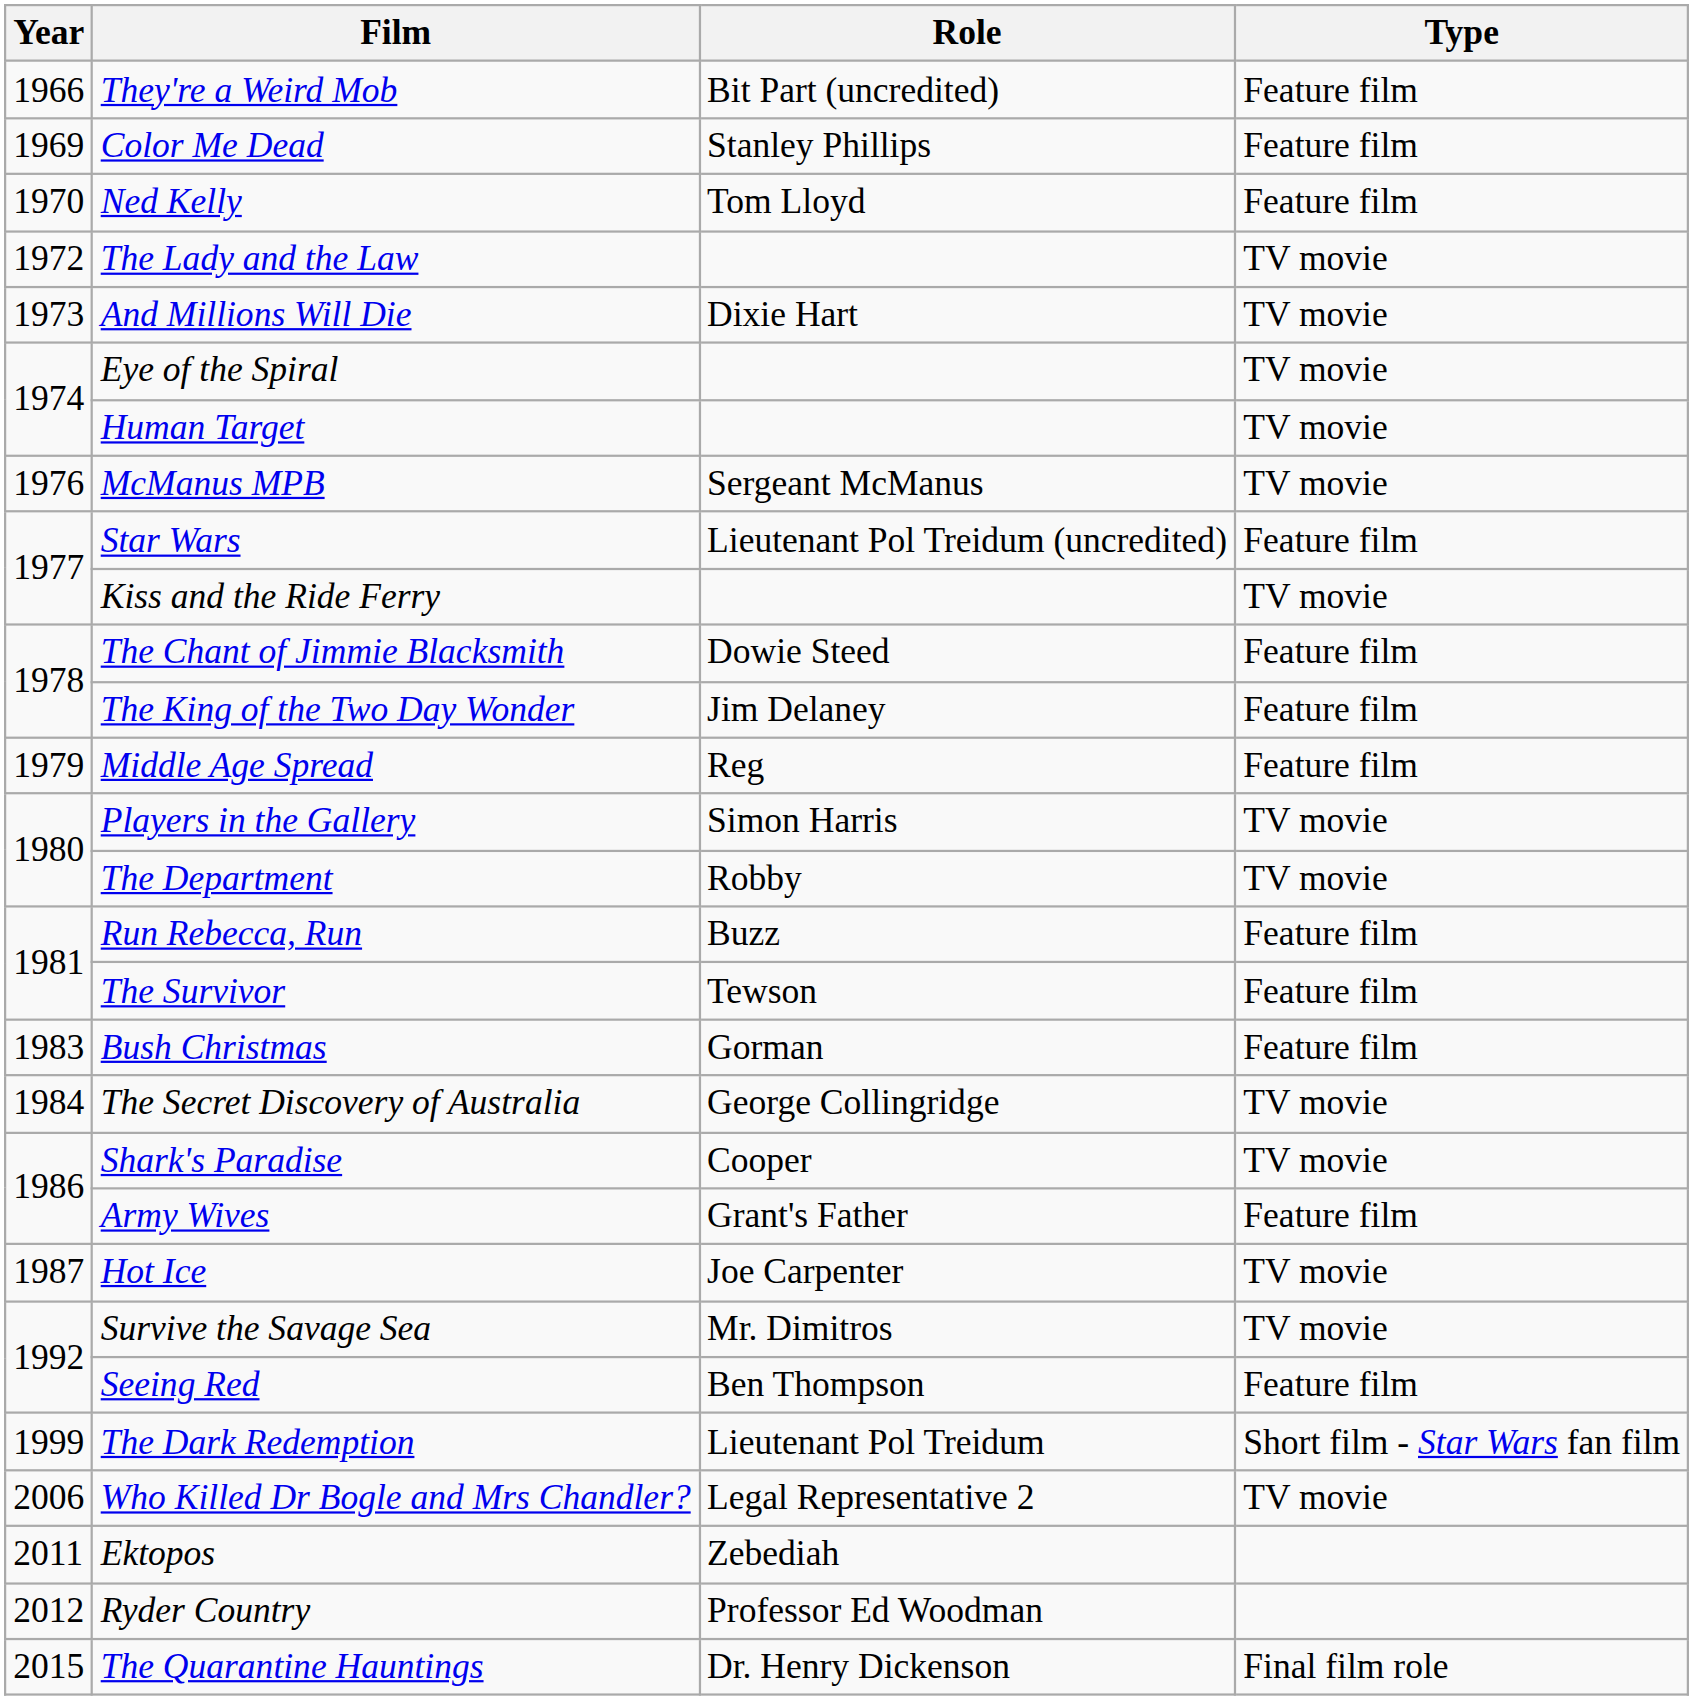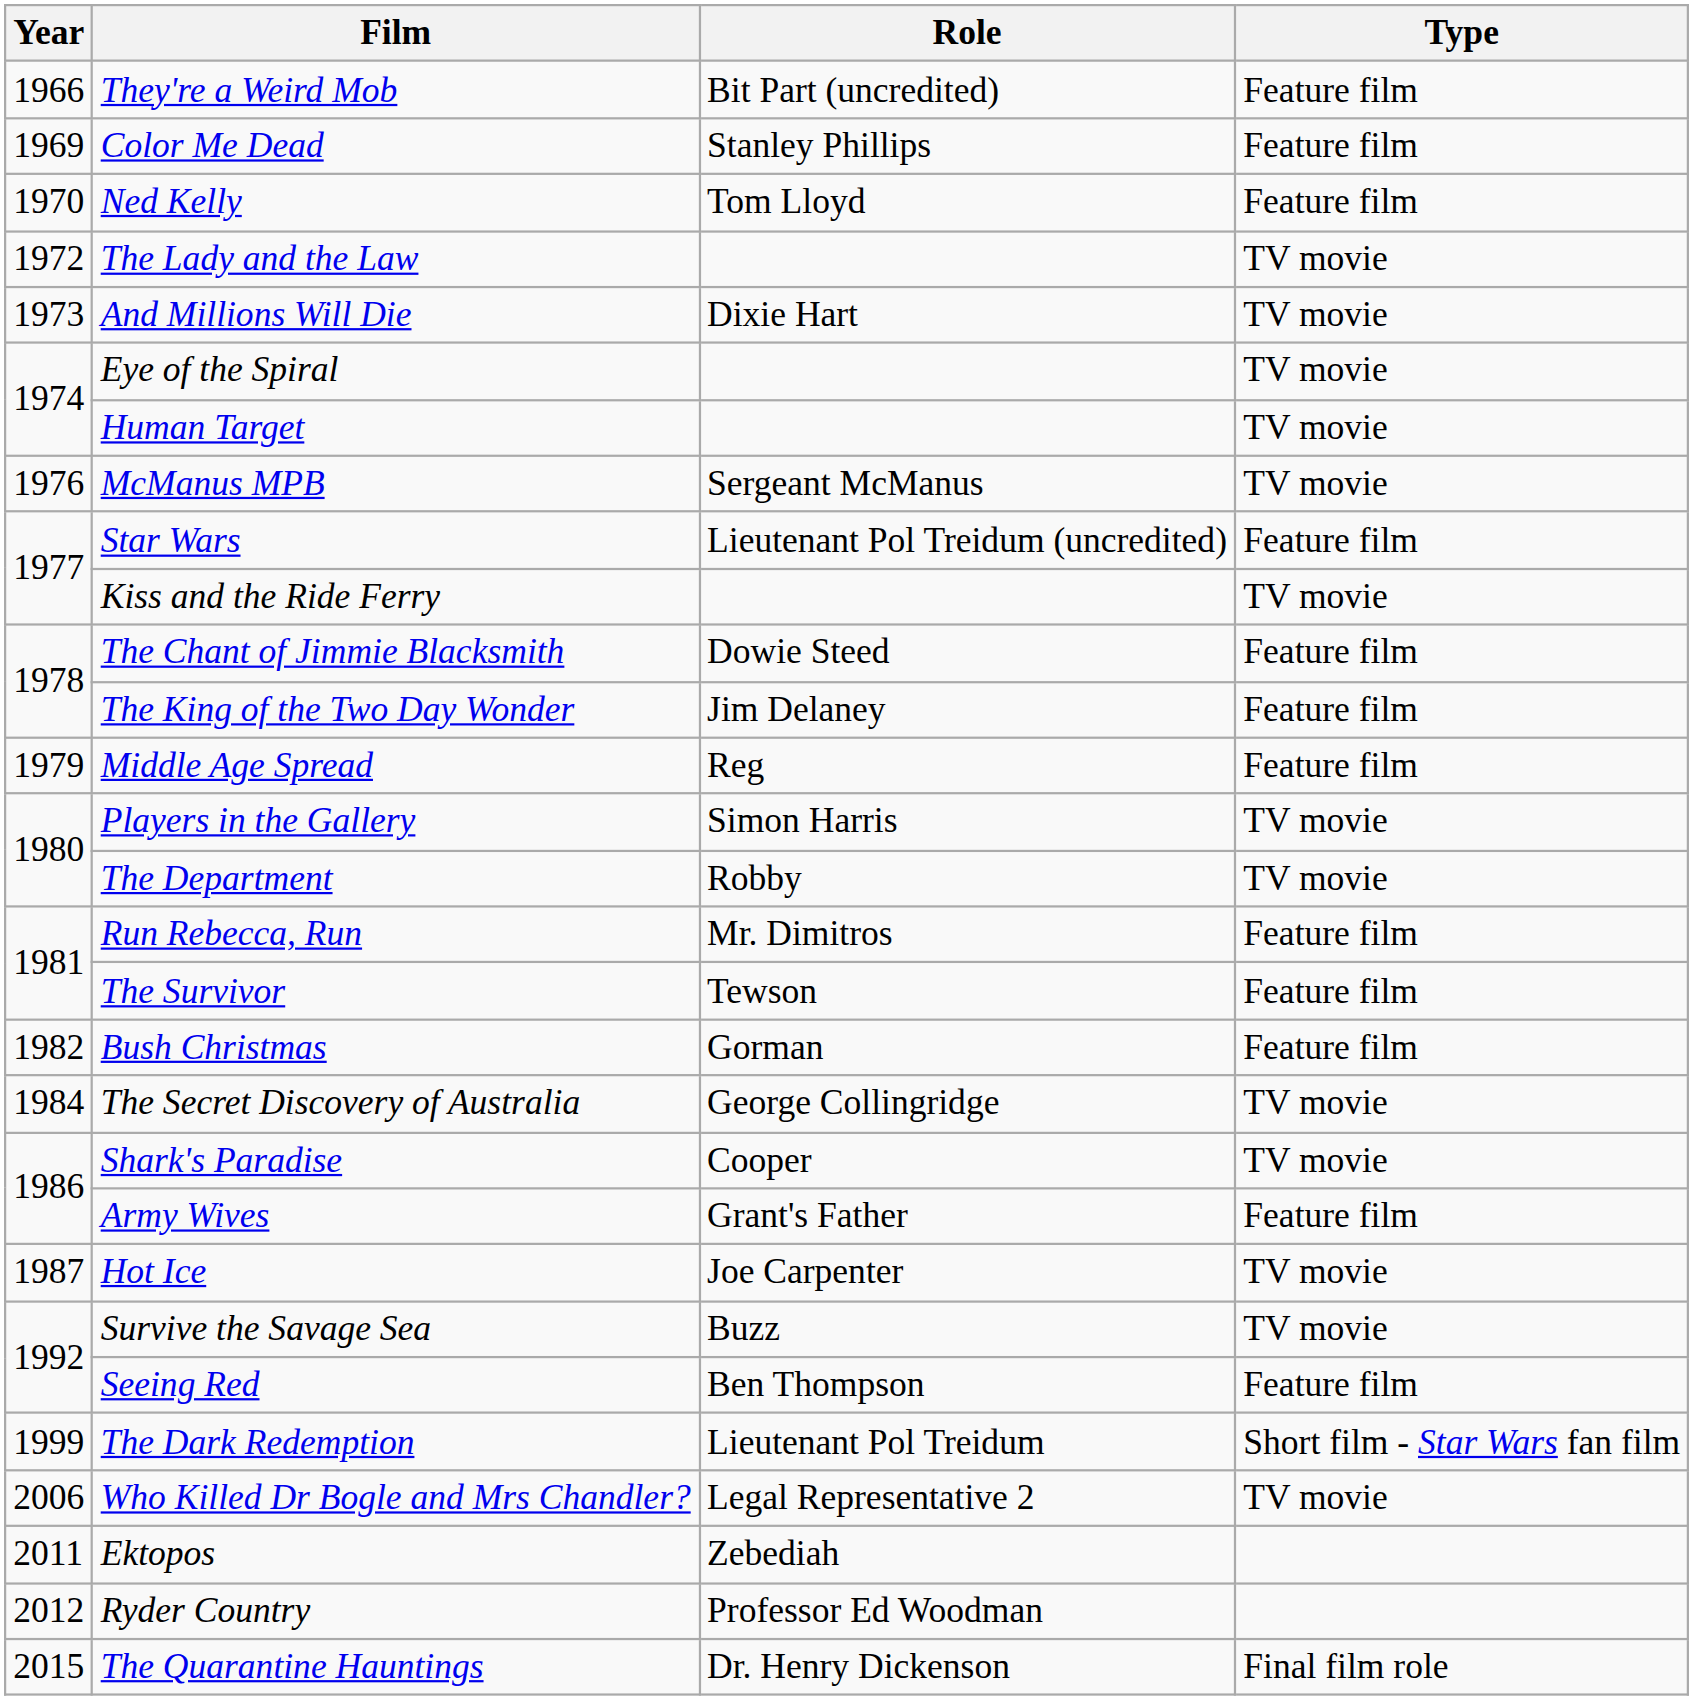 <table class="wikitable sortable">
 <tr>
 <th>Year</th>
 <th>Film</th>
 <th>Role</th>
 <th class="unsortable">Type</th>
 </tr>
 <tr>
 <td>1966</td>
 <td><em><a href='#'>They're a Weird Mob</a></em></td>
 <td>Bit Part (uncredited)</td>
 <td>Feature film</td>
 </tr>
 <tr>
 <td>1969</td>
 <td><em><a href='#'>Color Me Dead</a></em></td>
 <td>Stanley Phillips</td>
 <td>Feature film</td>
 </tr>
 <tr>
 <td>1970</td>
 <td><em><a href='#'>Ned Kelly</a></em></td>
 <td>Tom Lloyd</td>
 <td>Feature film</td>
 </tr>
 <tr>
 <td>1972</td>
 <td><em><a href='#'>The Lady and the Law</a></em></td>
 <td></td>
 <td>TV movie</td>
 </tr>
 <tr>
 <td>1973</td>
 <td><em><a href='#'>And Millions Will Die</a></em></td>
 <td>Dixie Hart</td>
 <td>TV movie</td>
 </tr>
 <tr>
 <td rowspan="2">1974</td>
 <td><em>Eye of the Spiral</em></td>
 <td></td>
 <td>TV movie</td>
 </tr>
 <tr>
 <td><em><a href='#'>Human Target</a></em></td>
 <td></td>
 <td>TV movie</td>
 </tr>
 <tr>
 <td>1976</td>
 <td><em><a href='#'>McManus MPB</a></em></td>
 <td>Sergeant McManus</td>
 <td>TV movie</td>
 </tr>
 <tr>
 <td rowspan="2">1977</td>
 <td><em><a href='#'>Star Wars</a></em></td>
 <td>Lieutenant Pol Treidum (uncredited)</td>
 <td>Feature film</td>
 </tr>
 <tr>
 <td><em>Kiss and the Ride Ferry</em></td>
 <td></td>
 <td>TV movie</td>
 </tr>
 <tr>
 <td rowspan="2">1978</td>
 <td><em><a href='#'>The Chant of Jimmie Blacksmith</a></em></td>
 <td>Dowie Steed</td>
 <td>Feature film</td>
 </tr>
 <tr>
 <td><em><a href='#'>The King of the Two Day Wonder</a></em></td>
 <td>Jim Delaney</td>
 <td>Feature film</td>
 </tr>
 <tr>
 <td>1979</td>
 <td><em><a href='#'>Middle Age Spread</a></em></td>
 <td>Reg</td>
 <td>Feature film</td>
 </tr>
 <tr>
 <td rowspan="2">1980</td>
 <td><em><a href='#'>Players in the Gallery</a></em></td>
 <td>Simon Harris</td>
 <td>TV movie</td>
 </tr>
 <tr>
 <td><em><a href='#'>The Department</a></em></td>
 <td>Robby</td>
 <td>TV movie</td>
 </tr>
 <tr>
 <td rowspan="2">1981</td>
 <td><em><a href='#'>Run Rebecca, Run</a></em></td>
-<td>Buzz</td>
+<td>Mr. Dimitros</td>
 <td>Feature film</td>
 </tr>
 <tr>
 <td><em><a href='#'>The Survivor</a></em></td>
 <td>Tewson</td>
 <td>Feature film</td>
 </tr>
 <tr>
-<td>1983</td>
+<td>1982</td>
 <td><em><a href='#'>Bush Christmas</a></em></td>
 <td>Gorman</td>
 <td>Feature film</td>
 </tr>
 <tr>
 <td>1984</td>
 <td><em>The Secret Discovery of Australia</em></td>
 <td>George Collingridge</td>
 <td>TV movie</td>
 </tr>
 <tr>
 <td rowspan="2">1986</td>
 <td><em><a href='#'>Shark's Paradise</a></em></td>
 <td>Cooper</td>
 <td>TV movie</td>
 </tr>
 <tr>
 <td><em><a href='#'>Army Wives</a></em></td>
 <td>Grant's Father</td>
 <td>Feature film</td>
 </tr>
 <tr>
 <td>1987</td>
 <td><em><a href='#'>Hot Ice</a></em></td>
 <td>Joe Carpenter</td>
 <td>TV movie</td>
 </tr>
 <tr>
 <td rowspan="2">1992</td>
 <td><em>Survive the Savage Sea</em></td>
-<td>Mr. Dimitros</td>
+<td>Buzz</td>
 <td>TV movie</td>
 </tr>
 <tr>
 <td><em><a href='#'>Seeing Red</a></em></td>
 <td>Ben Thompson</td>
 <td>Feature film</td>
 </tr>
 <tr>
 <td>1999</td>
 <td><em><a href='#'>The Dark Redemption</a></em></td>
 <td>Lieutenant Pol Treidum</td>
 <td>Short film - <em><a href='#'>Star Wars</a></em> fan film</td>
 </tr>
 <tr>
 <td>2006</td>
 <td><em><a href='#'>Who Killed Dr Bogle and Mrs Chandler?</a></em></td>
 <td>Legal Representative 2</td>
 <td>TV movie</td>
 </tr>
 <tr>
 <td>2011</td>
 <td><em>Ektopos</em></td>
 <td>Zebediah</td>
 <td></td>
 </tr>
 <tr>
 <td>2012</td>
 <td><em>Ryder Country</em></td>
 <td>Professor Ed Woodman</td>
 <td></td>
 </tr>
 <tr>
 <td>2015</td>
 <td><em><a href='#'>The Quarantine Hauntings</a></em></td>
 <td>Dr. Henry Dickenson</td>
 <td>Final film role</td>
 </tr>
 </table>
